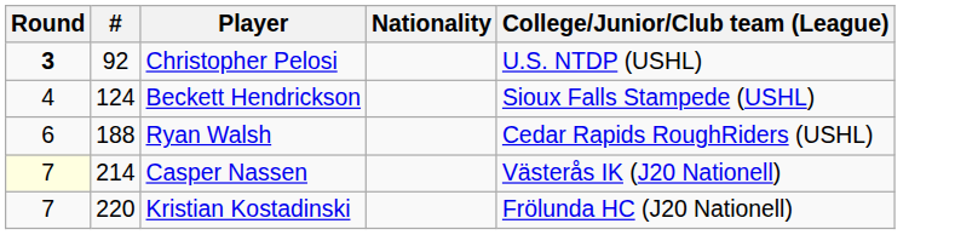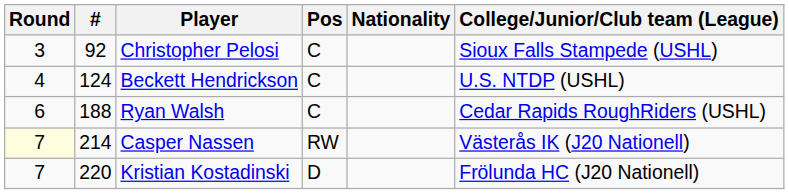 <table class="wikitable">
 <tr>
 <th>Round</th>
 <th>#</th>
 <th>Player</th>
+<th>Pos</th>
 <th>Nationality</th>
 <th>College/Junior/Club team (League)</th>
 </tr>
 <tr>
-<td style="text-align:center;"><strong>3</strong></td>
+<td style="text-align:center;">3</td>
 <td style="text-align:center;">92</td>
 <td><a href='#'>Christopher Pelosi</a></td>
+<td>C</td>
 <td></td>
-<td><a href='#'>U.S. NTDP</a> (USHL)</td>
+<td><a href='#'>Sioux Falls Stampede</a> (<a href='#'>USHL</a>)</td>
 </tr>
 <tr>
 <td style="text-align:center;">4</td>
 <td style="text-align:center;">124</td>
 <td><a href='#'>Beckett Hendrickson</a></td>
+<td>C</td>
 <td></td>
-<td><a href='#'>Sioux Falls Stampede</a> (<a href='#'>USHL</a>)</td>
+<td><a href='#'>U.S. NTDP</a> (USHL)</td>
 </tr>
 <tr>
 <td style="text-align:center;">6</td>
 <td style="text-align:center;">188</td>
 <td><a href='#'>Ryan Walsh</a></td>
+<td>C</td>
 <td></td>
 <td><a href='#'>Cedar Rapids RoughRiders</a> (USHL)</td>
 </tr>
 <tr>
 <td style="background: lightyellow; text-align:center;">7</td>
 <td style="text-align:center;">214</td>
 <td><a href='#'>Casper Nassen</a></td>
+<td>RW</td>
 <td></td>
 <td><a href='#'>Västerås IK</a> (<a href='#'>J20 Nationell</a>)</td>
 </tr>
 <tr>
 <td style="text-align:center;">7</td>
 <td style="text-align:center;">220</td>
 <td><a href='#'>Kristian Kostadinski</a></td>
+<td>D</td>
 <td></td>
 <td><a href='#'>Frölunda HC</a> (J20 Nationell)</td>
 </tr>
 </table>
